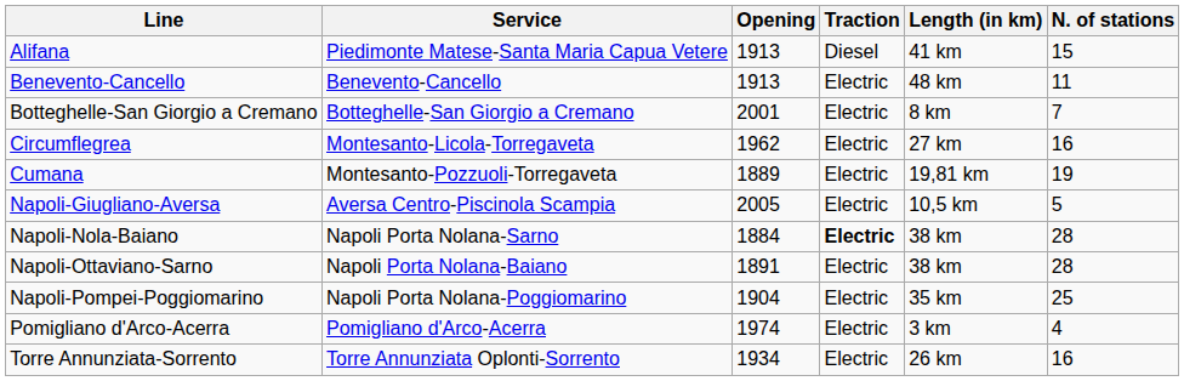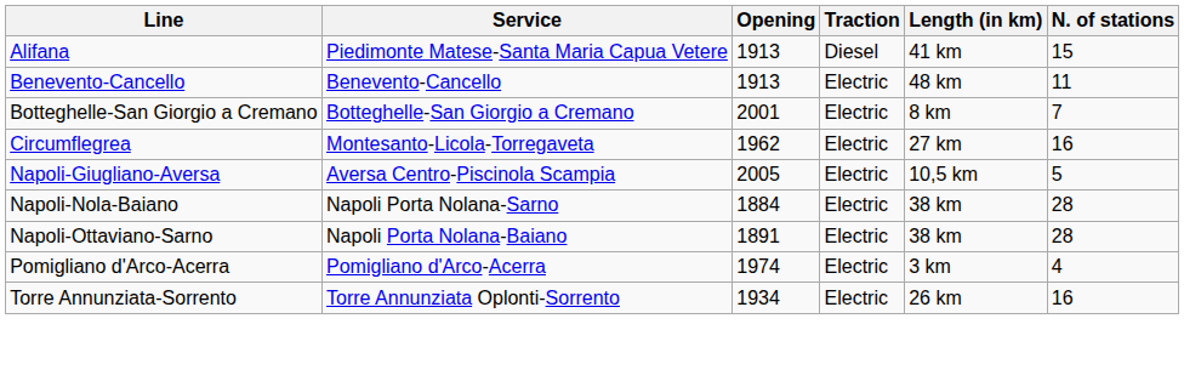 <table class="wikitable">
 <tr>
 <th>Line</th>
 <th>Service</th>
 <th>Opening</th>
 <th>Traction</th>
 <th>Length (in km)</th>
 <th>N. of stations</th>
 </tr>
 <tr>
 <td><a href='#'>Alifana</a></td>
 <td><a href='#'>Piedimonte Matese</a>-<a href='#'>Santa Maria Capua Vetere</a></td>
 <td>1913</td>
 <td>Diesel</td>
 <td>41 km</td>
 <td>15</td>
 </tr>
 <tr>
 <td><a href='#'>Benevento-Cancello</a></td>
 <td><a href='#'>Benevento</a>-<a href='#'>Cancello</a></td>
 <td>1913</td>
 <td>Electric</td>
 <td>48 km</td>
 <td>11</td>
 </tr>
 <tr>
 <td>Botteghelle-San Giorgio a Cremano</td>
 <td><a href='#'>Botteghelle</a>-<a href='#'>San Giorgio a Cremano</a></td>
 <td>2001</td>
 <td>Electric</td>
 <td>8 km</td>
 <td>7</td>
 </tr>
 <tr>
 <td><a href='#'>Circumflegrea</a></td>
 <td><a href='#'>Montesanto</a>-<a href='#'>Licola</a>-<a href='#'>Torregaveta</a></td>
 <td>1962</td>
 <td>Electric</td>
 <td>27 km</td>
 <td>16</td>
 </tr>
 <tr>
-<td><a href='#'>Cumana</a></td>
-<td>Montesanto-<a href='#'>Pozzuoli</a>-Torregaveta</td>
-<td>1889</td>
-<td>Electric</td>
-<td>19,81 km</td>
-<td>19</td>
-</tr>
-<tr>
 <td><a href='#'>Napoli-Giugliano-Aversa</a></td>
 <td><a href='#'>Aversa Centro</a>-<a href='#'>Piscinola Scampia</a></td>
 <td>2005</td>
 <td>Electric</td>
 <td>10,5 km</td>
 <td>5</td>
 </tr>
 <tr>
 <td>Napoli-Nola-Baiano</td>
 <td>Napoli Porta Nolana-<a href='#'>Sarno</a></td>
 <td>1884</td>
-<td><strong>Electric</strong></td>
+<td>Electric</td>
 <td>38 km</td>
 <td>28</td>
 </tr>
 <tr>
 <td>Napoli-Ottaviano-Sarno</td>
 <td>Napoli <a href='#'>Porta Nolana</a>-<a href='#'>Baiano</a></td>
 <td>1891</td>
 <td>Electric</td>
 <td>38 km</td>
 <td>28</td>
-</tr>
-<tr>
-<td>Napoli-Pompei-Poggiomarino</td>
-<td>Napoli Porta Nolana-<a href='#'>Poggiomarino</a></td>
-<td>1904</td>
-<td>Electric</td>
-<td>35 km</td>
-<td>25</td>
 </tr>
 <tr>
 <td>Pomigliano d'Arco-Acerra</td>
 <td><a href='#'>Pomigliano d'Arco</a>-<a href='#'>Acerra</a></td>
 <td>1974</td>
 <td>Electric</td>
 <td>3 km</td>
 <td>4</td>
 </tr>
 <tr>
 <td>Torre Annunziata-Sorrento</td>
 <td><a href='#'>Torre Annunziata</a> Oplonti-<a href='#'>Sorrento</a></td>
 <td>1934</td>
 <td>Electric</td>
 <td>26 km</td>
 <td>16</td>
 </tr>
 </table>
